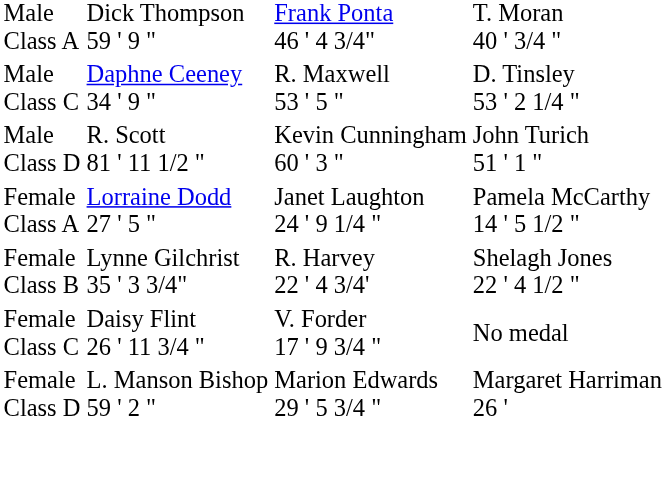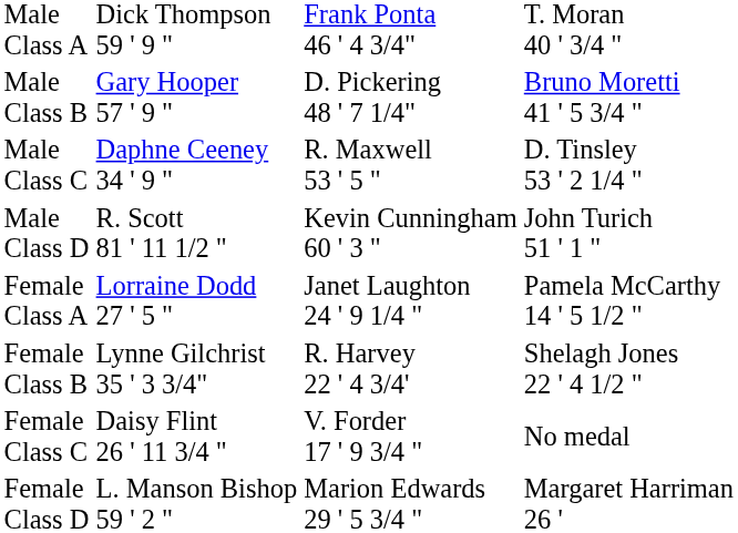 <table>
 <tr>
 <td>Male <br> Class A</td>
 <td>Dick Thompson  <br> 59 ' 9 "</td>
 <td><a href='#'>Frank Ponta</a>  <br> 46 ' 4 3/4"</td>
 <td>T. Moran  <br> 40 ' 3/4 "</td>
+</tr>
+<tr>
+<td>Male <br> Class B</td>
+<td><a href='#'>Gary Hooper</a> <br> 57 ' 9 "</td>
+<td>D. Pickering  <br> 48 ' 7 1/4"</td>
+<td><a href='#'>Bruno Moretti</a>  <br> 41 ' 5 3/4 "</td>
 </tr>
 <tr>
 <td>Male <br> Class C</td>
 <td><a href='#'>Daphne Ceeney</a>  <br> 34 ' 9 "</td>
 <td>R. Maxwell  <br> 53 ' 5 "</td>
 <td>D. Tinsley  <br> 53 ' 2 1/4 "</td>
 </tr>
 <tr>
 <td>Male <br> Class D</td>
 <td>R. Scott  <br> 81 ' 11 1/2 "</td>
 <td>Kevin Cunningham  <br> 60 ' 3 "</td>
 <td>John Turich  <br> 51 ' 1 "</td>
 </tr>
 <tr>
 <td>Female <br> Class A</td>
 <td><a href='#'>Lorraine Dodd</a>  <br> 27 ' 5 "</td>
 <td>Janet Laughton  <br> 24 ' 9 1/4 "</td>
 <td>Pamela McCarthy  <br> 14 ' 5 1/2 "</td>
 </tr>
 <tr>
 <td>Female <br> Class B</td>
 <td>Lynne Gilchrist  <br> 35 ' 3 3/4"</td>
 <td>R. Harvey  <br> 22 ' 4 3/4'</td>
 <td>Shelagh Jones  <br> 22 ' 4 1/2 "</td>
 </tr>
 <tr>
 <td>Female <br> Class C</td>
 <td>Daisy Flint  <br> 26 ' 11 3/4 "</td>
 <td>V. Forder  <br> 17 ' 9 3/4 "</td>
 <td>No medal</td>
 </tr>
 <tr>
 <td>Female <br> Class D</td>
 <td>L. Manson Bishop  <br> 59 ' 2 "</td>
 <td>Marion Edwards  <br> 29 ' 5 3/4 "</td>
 <td>Margaret Harriman  <br> 26 '</td>
 </tr>
 <tr>
 </tr>
 </table>
